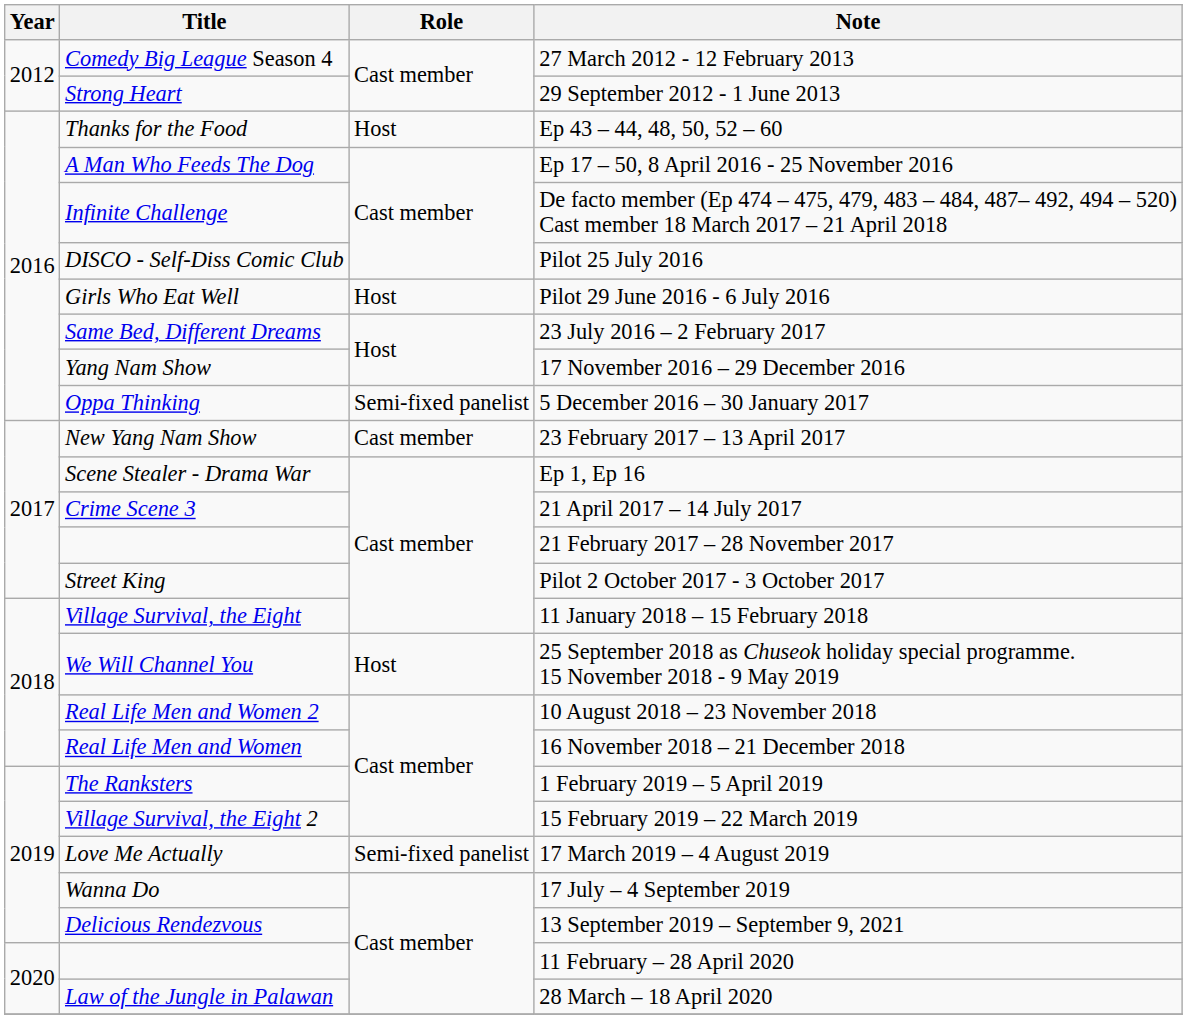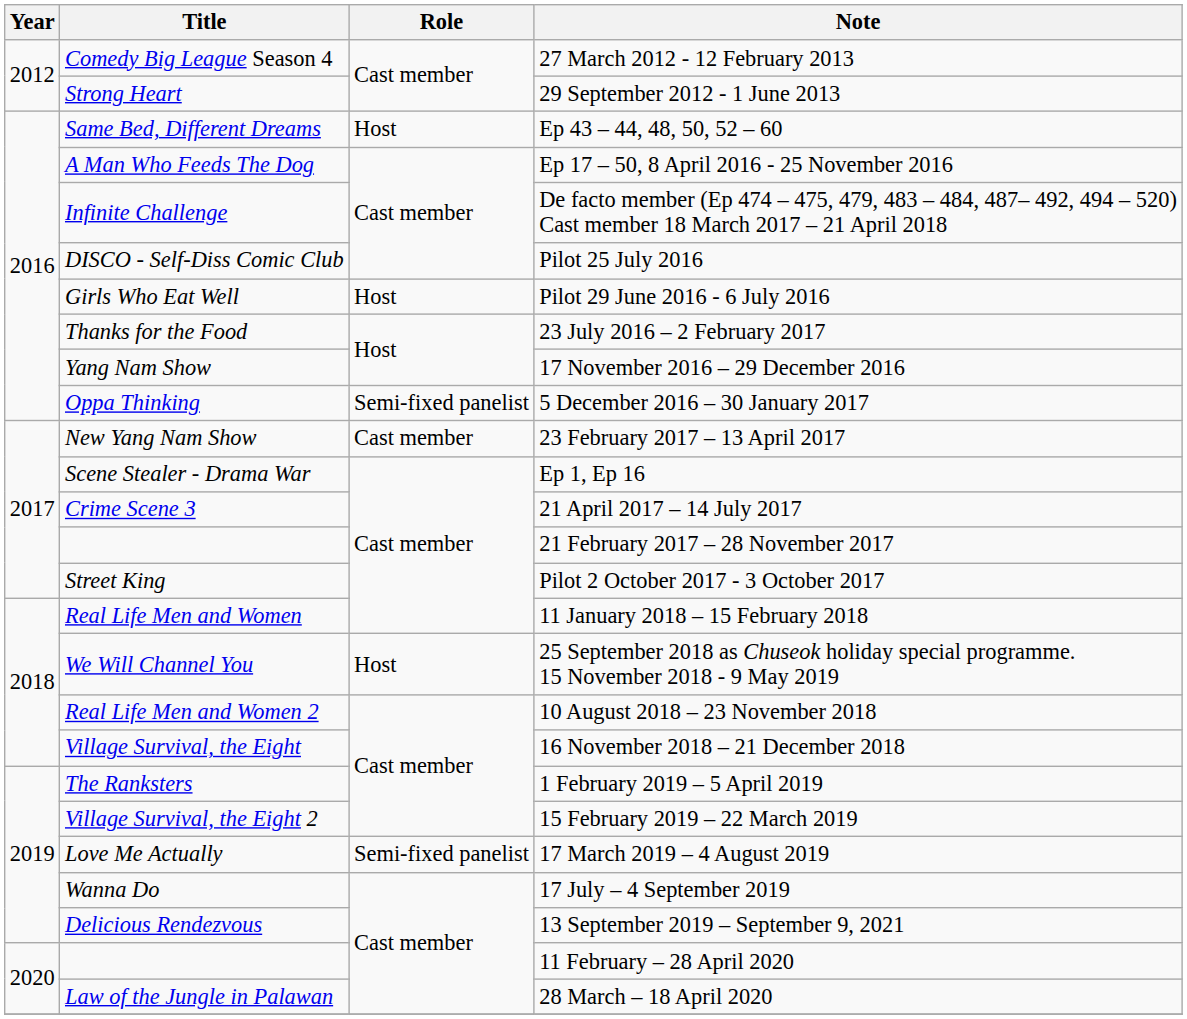 <table class="wikitable">
 <tr>
 <th>Year</th>
 <th>Title</th>
 <th>Role</th>
 <th>Note</th>
 </tr>
 <tr>
 <td rowspan="2">2012</td>
 <td><em><a href='#'>Comedy Big League</a></em> Season 4</td>
 <td rowspan=2>Cast member</td>
 <td>27 March 2012 - 12 February 2013</td>
 </tr>
 <tr>
 <td><em><a href='#'>Strong Heart</a></em></td>
 <td>29 September 2012 - 1 June 2013</td>
 </tr>
 <tr>
 <td rowspan="8">2016</td>
-<td><em>Thanks for the Food</em></td>
+<td><em><a href='#'>Same Bed, Different Dreams</a></em></td>
 <td>Host</td>
 <td>Ep 43 – 44, 48, 50, 52 – 60</td>
 </tr>
 <tr>
 <td><em><a href='#'>A Man Who Feeds The Dog</a></em></td>
 <td rowspan=3>Cast member</td>
 <td>Ep 17 – 50, 8 April 2016 - 25 November 2016</td>
 </tr>
 <tr>
 <td><em><a href='#'>Infinite Challenge</a></em></td>
 <td>De facto member (Ep 474 – 475, 479, 483 – 484, 487– 492, 494 – 520)<br>Cast member 18 March 2017 – 21 April 2018</td>
 </tr>
 <tr>
 <td><em>DISCO - Self-Diss Comic Club</em></td>
 <td>Pilot 25 July 2016</td>
 </tr>
 <tr>
 <td><em>Girls Who Eat Well</em></td>
 <td>Host</td>
 <td>Pilot 29 June 2016 - 6 July 2016</td>
 </tr>
 <tr>
-<td><em><a href='#'>Same Bed, Different Dreams</a></em></td>
+<td><em>Thanks for the Food</em></td>
 <td rowspan=2>Host</td>
 <td>23 July 2016 – 2 February 2017</td>
 </tr>
 <tr>
 <td><em>Yang Nam Show</em></td>
 <td>17 November 2016 – 29 December 2016</td>
 </tr>
 <tr>
 <td><em><a href='#'>Oppa Thinking</a></em></td>
 <td>Semi-fixed panelist</td>
 <td>5 December 2016 – 30 January 2017</td>
 </tr>
 <tr>
 <td rowspan="5">2017</td>
 <td><em>New Yang Nam Show</em></td>
 <td>Cast member</td>
 <td>23 February 2017 – 13 April 2017</td>
 </tr>
 <tr>
 <td><em>Scene Stealer - Drama War</em></td>
 <td rowspan=5>Cast member</td>
 <td>Ep 1, Ep 16</td>
 </tr>
 <tr>
 <td><em><a href='#'>Crime Scene 3</a></em></td>
 <td>21 April 2017 – 14 July 2017</td>
 </tr>
 <tr>
 <td><em></em></td>
 <td>21 February 2017 – 28 November 2017</td>
 </tr>
 <tr>
 <td><em>Street King</em></td>
 <td>Pilot 2 October 2017 - 3 October 2017</td>
 </tr>
 <tr>
 <td rowspan="4">2018</td>
-<td><em><a href='#'>Village Survival, the Eight</a></em></td>
+<td><em><a href='#'>Real Life Men and Women</a></em></td>
 <td>11 January 2018 – 15 February 2018</td>
 </tr>
 <tr>
 <td><em><a href='#'>We Will Channel You</a></em></td>
 <td>Host</td>
 <td>25 September 2018 as <em>Chuseok</em> holiday special programme. <br> 15 November 2018 - 9 May 2019</td>
 </tr>
 <tr>
 <td><em><a href='#'>Real Life Men and Women 2</a></em></td>
 <td rowspan=4>Cast member</td>
 <td>10 August 2018 – 23 November 2018</td>
 </tr>
 <tr>
-<td><em><a href='#'>Real Life Men and Women</a></em></td>
+<td><em><a href='#'>Village Survival, the Eight</a></em></td>
 <td>16 November 2018 – 21 December 2018</td>
 </tr>
 <tr>
 <td rowspan=5>2019</td>
 <td><em><a href='#'>The Ranksters</a></em></td>
 <td>1 February 2019 – 5 April 2019</td>
 </tr>
 <tr>
 <td><em><a href='#'>Village Survival, the Eight</a> 2</em></td>
 <td>15 February 2019 – 22 March 2019</td>
 </tr>
 <tr>
 <td><em>Love Me Actually</em></td>
 <td>Semi-fixed panelist</td>
 <td>17 March 2019 – 4 August 2019</td>
 </tr>
 <tr>
 <td><em>Wanna Do</em></td>
 <td rowspan=4>Cast member</td>
 <td>17 July – 4 September 2019</td>
 </tr>
 <tr>
 <td><em><a href='#'>Delicious Rendezvous</a></em></td>
 <td>13 September 2019 – September 9, 2021</td>
 </tr>
 <tr>
 <td rowspan=2>2020</td>
 <td><em></em></td>
 <td>11 February – 28 April 2020</td>
 </tr>
 <tr>
 <td><em><a href='#'>Law of the Jungle in Palawan</a></em></td>
 <td>28 March – 18 April 2020</td>
 </tr>
 <tr>
 </tr>
 </table>
